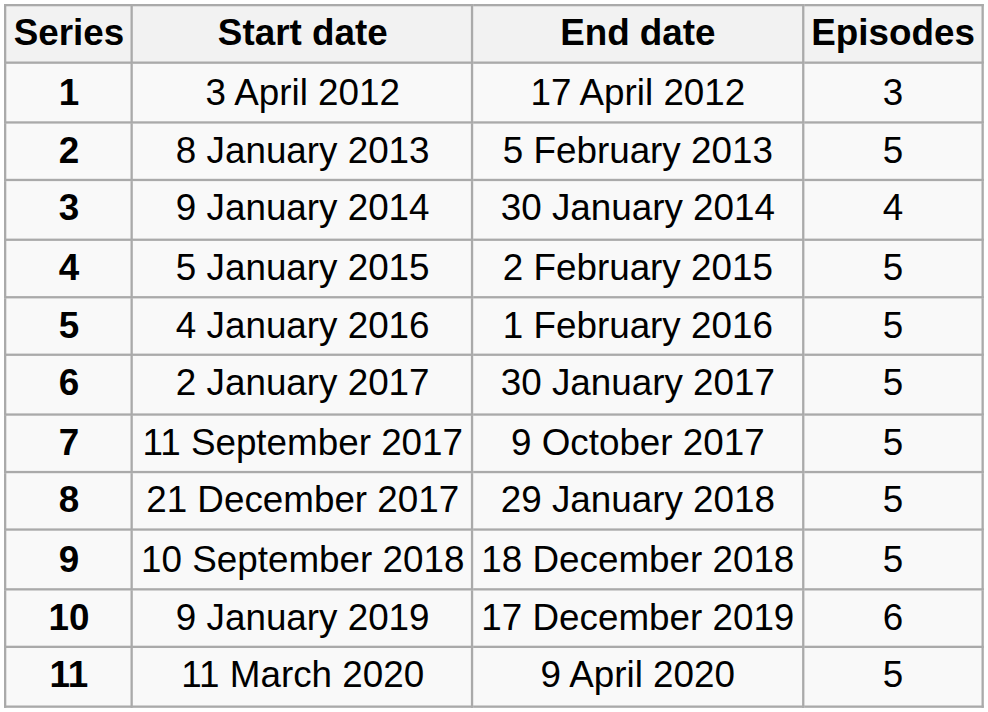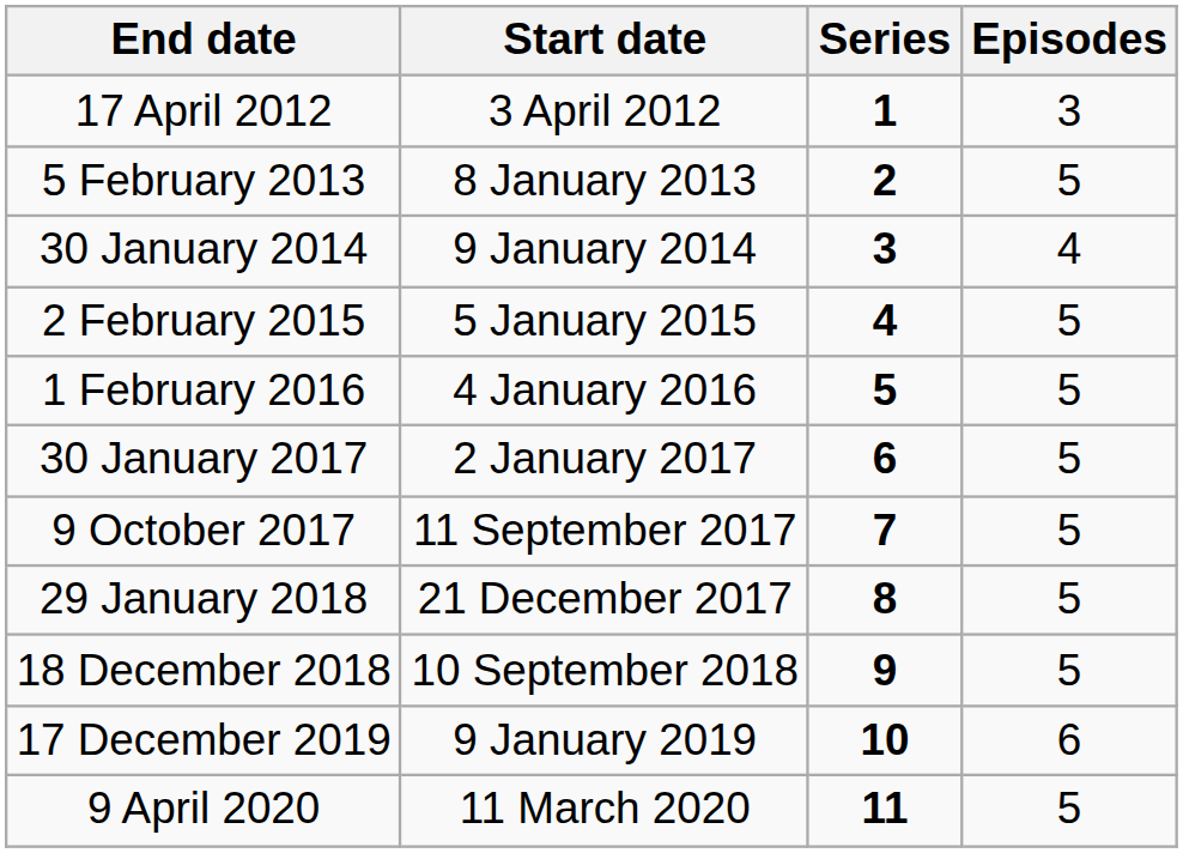 <table class="wikitable" style="text-align:center;">
 <tr>
+<th>End date</th>
+<th>Start date</th>
 <th>Series</th>
-<th>Start date</th>
-<th>End date</th>
 <th>Episodes</th>
 </tr>
 <tr>
+<td>17 April 2012</td>
+<td>3 April 2012</td>
 <td><strong>1</strong></td>
-<td>3 April 2012</td>
-<td>17 April 2012</td>
 <td>3</td>
 </tr>
 <tr>
+<td>5 February 2013</td>
+<td>8 January 2013</td>
 <td><strong>2</strong></td>
-<td>8 January 2013</td>
-<td>5 February 2013</td>
 <td>5</td>
 </tr>
 <tr>
+<td>30 January 2014</td>
+<td>9 January 2014</td>
 <td><strong>3</strong></td>
-<td>9 January 2014</td>
-<td>30 January 2014</td>
 <td>4</td>
 </tr>
 <tr>
+<td>2 February 2015</td>
+<td>5 January 2015</td>
 <td><strong>4</strong></td>
-<td>5 January 2015</td>
-<td>2 February 2015</td>
 <td>5</td>
 </tr>
 <tr>
+<td>1 February 2016</td>
+<td>4 January 2016</td>
 <td><strong>5</strong></td>
-<td>4 January 2016</td>
-<td>1 February 2016</td>
 <td>5</td>
 </tr>
 <tr>
+<td>30 January 2017</td>
+<td>2 January 2017</td>
 <td><strong>6</strong></td>
-<td>2 January 2017</td>
-<td>30 January 2017</td>
 <td>5</td>
 </tr>
 <tr>
+<td>9 October 2017</td>
+<td>11 September 2017</td>
 <td><strong>7</strong></td>
-<td>11 September 2017</td>
-<td>9 October 2017</td>
 <td>5</td>
 </tr>
 <tr>
+<td>29 January 2018</td>
+<td>21 December 2017</td>
 <td><strong>8</strong></td>
-<td>21 December 2017</td>
-<td>29 January 2018</td>
 <td>5</td>
 </tr>
 <tr>
+<td>18 December 2018</td>
+<td>10 September 2018</td>
 <td><strong>9</strong></td>
-<td>10 September 2018</td>
-<td>18 December 2018</td>
 <td>5</td>
 </tr>
 <tr>
+<td>17 December 2019</td>
+<td>9 January 2019</td>
 <td><strong>10</strong></td>
-<td>9 January 2019</td>
-<td>17 December 2019</td>
 <td>6</td>
 </tr>
 <tr>
+<td>9 April 2020</td>
+<td>11 March 2020</td>
 <td><strong>11</strong></td>
-<td>11 March 2020</td>
-<td>9 April 2020</td>
 <td>5</td>
 </tr>
 </table>
